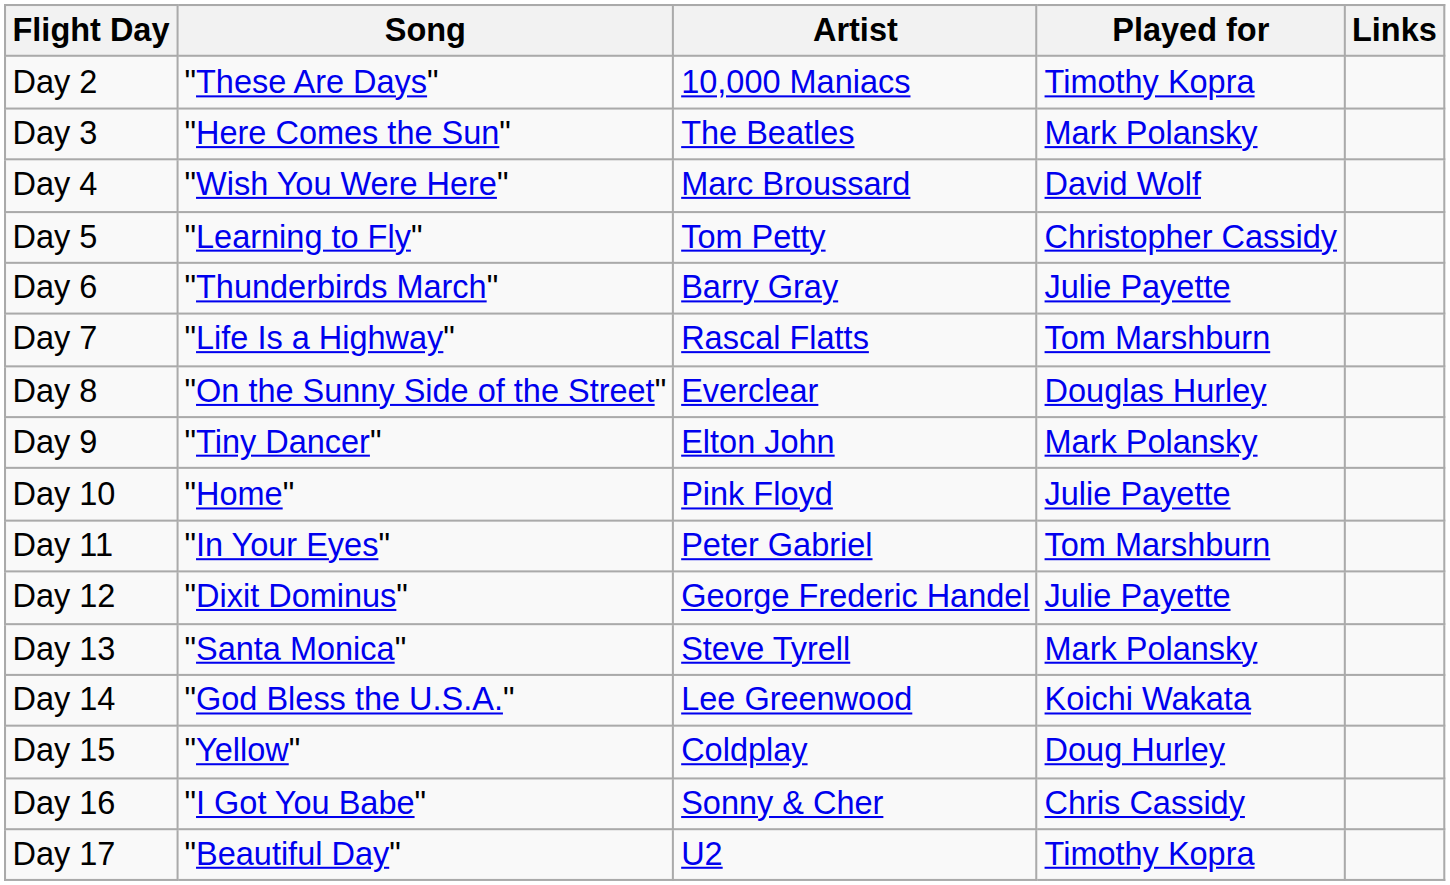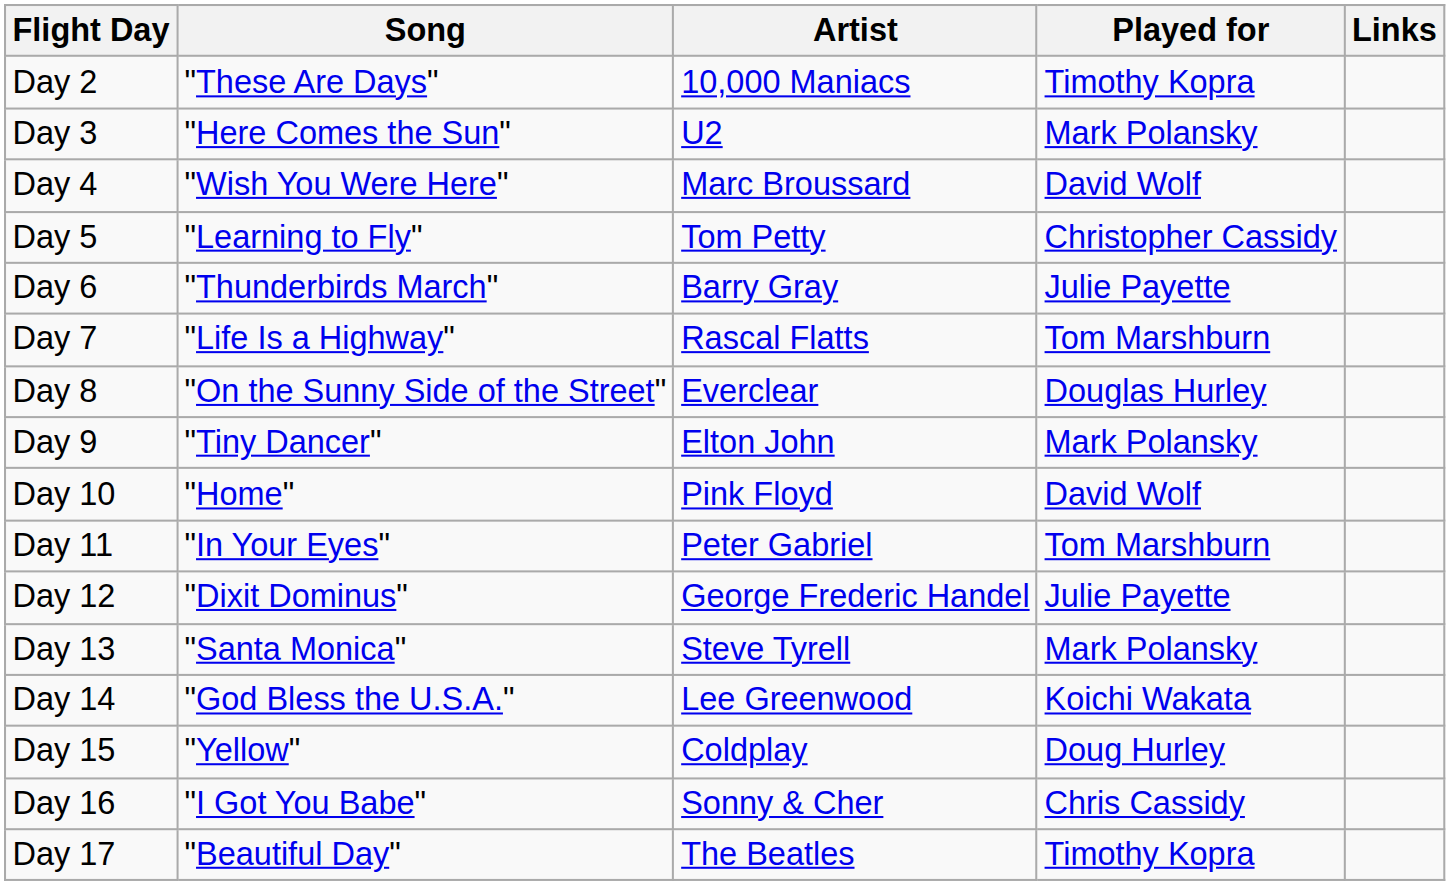 <table class="wikitable">
 <tr>
 <th>Flight Day</th>
 <th>Song</th>
 <th>Artist</th>
 <th>Played for</th>
 <th>Links</th>
 </tr>
 <tr>
 <td>Day 2</td>
 <td>"<a href='#'>These Are Days</a>"</td>
 <td><a href='#'>10,000 Maniacs</a></td>
 <td><a href='#'>Timothy Kopra</a></td>
 <td>  <br> </td>
 </tr>
 <tr>
 <td>Day 3</td>
 <td>"<a href='#'>Here Comes the Sun</a>"</td>
-<td><a href='#'>The Beatles</a></td>
+<td><a href='#'>U2</a></td>
 <td><a href='#'>Mark Polansky</a></td>
 <td>  <br> </td>
 </tr>
 <tr>
 <td>Day 4</td>
 <td>"<a href='#'>Wish You Were Here</a>"</td>
 <td><a href='#'>Marc Broussard</a></td>
 <td><a href='#'>David Wolf</a></td>
 <td>  <br> </td>
 </tr>
 <tr>
 <td>Day 5</td>
 <td>"<a href='#'>Learning to Fly</a>"</td>
 <td><a href='#'>Tom Petty</a></td>
 <td><a href='#'>Christopher Cassidy</a></td>
 <td>  <br> </td>
 </tr>
 <tr>
 <td>Day 6</td>
 <td>"<a href='#'>Thunderbirds March</a>"</td>
 <td><a href='#'>Barry Gray</a></td>
 <td><a href='#'>Julie Payette</a></td>
 <td>  <br> </td>
 </tr>
 <tr>
 <td>Day 7</td>
 <td>"<a href='#'>Life Is a Highway</a>"</td>
 <td><a href='#'>Rascal Flatts</a></td>
 <td><a href='#'>Tom Marshburn</a></td>
 <td>  <br> </td>
 </tr>
 <tr>
 <td>Day 8</td>
 <td>"<a href='#'>On the Sunny Side of the Street</a>"</td>
 <td><a href='#'>Everclear</a></td>
 <td><a href='#'>Douglas Hurley</a></td>
 <td>  <br> </td>
 </tr>
 <tr>
 <td>Day 9</td>
 <td>"<a href='#'>Tiny Dancer</a>"</td>
 <td><a href='#'>Elton John</a></td>
 <td><a href='#'>Mark Polansky</a></td>
 <td>  <br> </td>
 </tr>
 <tr>
 <td>Day 10</td>
 <td>"<a href='#'>Home</a>"</td>
 <td><a href='#'>Pink Floyd</a></td>
-<td><a href='#'>Julie Payette</a></td>
+<td><a href='#'>David Wolf</a></td>
 <td>  <br> </td>
 </tr>
 <tr>
 <td>Day 11</td>
 <td>"<a href='#'>In Your Eyes</a>"</td>
 <td><a href='#'>Peter Gabriel</a></td>
 <td><a href='#'>Tom Marshburn</a></td>
 <td>  <br> </td>
 </tr>
 <tr>
 <td>Day 12</td>
 <td>"<a href='#'>Dixit Dominus</a>"</td>
 <td><a href='#'>George Frederic Handel</a></td>
 <td><a href='#'>Julie Payette</a></td>
 <td>  <br> </td>
 </tr>
 <tr>
 <td>Day 13</td>
 <td>"<a href='#'>Santa Monica</a>"</td>
 <td><a href='#'>Steve Tyrell</a></td>
 <td><a href='#'>Mark Polansky</a></td>
 <td>  <br> </td>
 </tr>
 <tr>
 <td>Day 14</td>
 <td>"<a href='#'>God Bless the U.S.A.</a>"</td>
 <td><a href='#'>Lee Greenwood</a></td>
 <td><a href='#'>Koichi Wakata</a></td>
 <td>  <br> </td>
 </tr>
 <tr>
 <td>Day 15</td>
 <td>"<a href='#'>Yellow</a>"</td>
 <td><a href='#'>Coldplay</a></td>
 <td><a href='#'>Doug Hurley</a></td>
 <td>  <br> </td>
 </tr>
 <tr>
 <td>Day 16</td>
 <td>"<a href='#'>I Got You Babe</a>"</td>
 <td><a href='#'>Sonny & Cher</a></td>
 <td><a href='#'>Chris Cassidy</a></td>
 <td>  <br> </td>
 </tr>
 <tr>
 <td>Day 17</td>
 <td>"<a href='#'>Beautiful Day</a>"</td>
-<td><a href='#'>U2</a></td>
+<td><a href='#'>The Beatles</a></td>
 <td><a href='#'>Timothy Kopra</a></td>
 <td>  <br> </td>
 </tr>
 </table>
